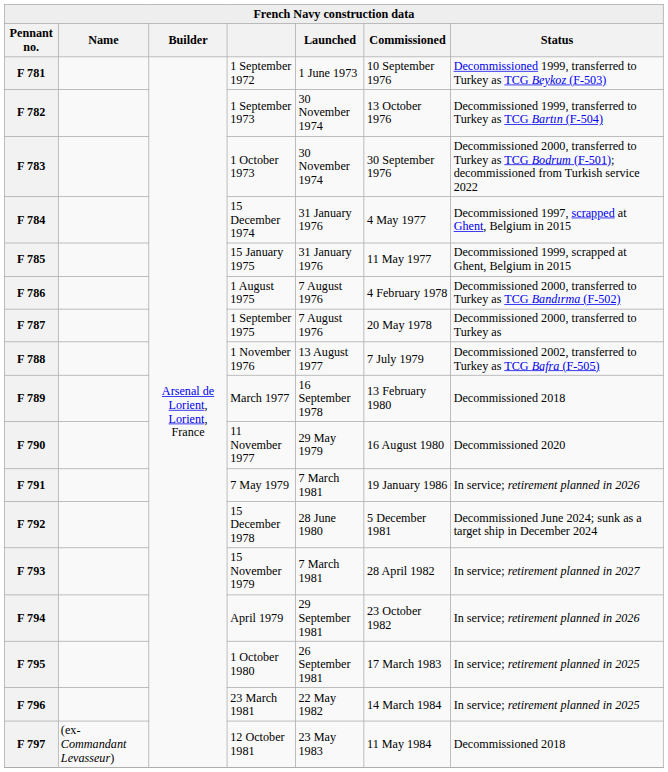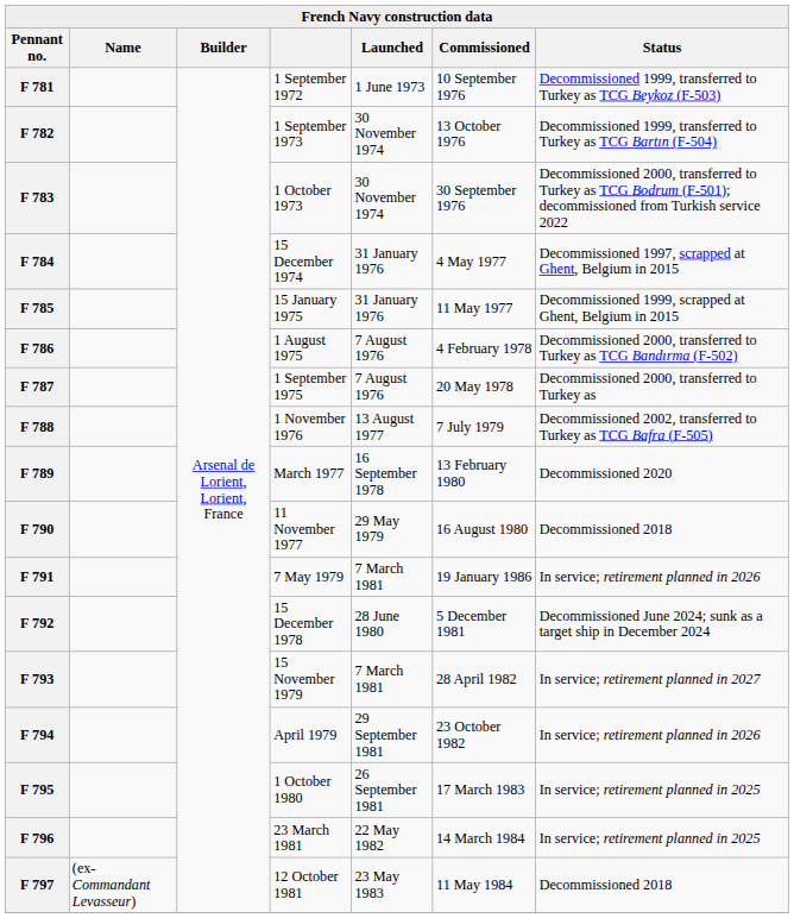 <table class="wikitable plainrowheaders">
 <tr>
 <th colspan="7" style="background:#eee;" align="center">French Navy construction data</th>
 </tr>
 <tr>
 <th scope="col">Pennant no.</th>
 <th scope="col">Name</th>
 <th scope="col">Builder</th>
 <th scope="col"></th>
 <th scope="col">Launched</th>
 <th scope="col">Commissioned</th>
 <th scope="col">Status</th>
 </tr>
 <tr>
 <th scope="row">F 781</th>
 <td></td>
 <td rowspan=17 align=center><a href='#'>Arsenal de Lorient</a>, <a href='#'>Lorient</a>, France</td>
 <td>1 September 1972</td>
 <td>1 June 1973</td>
 <td>10 September 1976</td>
 <td><a href='#'>Decommissioned</a> 1999, transferred to Turkey as <a href='#'>TCG <em>Beykoz</em> (F-503)</a></td>
 </tr>
 <tr>
 <th scope="row">F 782</th>
 <td></td>
 <td>1 September 1973</td>
 <td>30 November 1974</td>
 <td>13 October 1976</td>
 <td>Decommissioned 1999, transferred to Turkey as <a href='#'>TCG <em>Bartın</em> (F-504)</a></td>
 </tr>
 <tr>
 <th scope="row">F 783</th>
 <td></td>
 <td>1 October 1973</td>
 <td>30 November 1974</td>
 <td>30 September 1976</td>
 <td>Decommissioned 2000, transferred to Turkey as <a href='#'>TCG <em>Bodrum</em> (F-501)</a>; decommissioned from Turkish service 2022</td>
 </tr>
 <tr>
 <th scope="row">F 784</th>
 <td></td>
 <td>15 December 1974</td>
 <td>31 January 1976</td>
 <td>4 May 1977</td>
 <td>Decommissioned 1997, <a href='#'>scrapped</a> at <a href='#'>Ghent</a>, Belgium in 2015</td>
 </tr>
 <tr>
 <th scope="row">F 785</th>
 <td></td>
 <td>15 January 1975</td>
 <td>31 January 1976</td>
 <td>11 May 1977</td>
 <td>Decommissioned 1999, scrapped at Ghent, Belgium in 2015</td>
 </tr>
 <tr>
 <th scope="row">F 786</th>
 <td></td>
 <td>1 August 1975</td>
 <td>7 August 1976</td>
 <td>4 February 1978</td>
 <td>Decommissioned 2000, transferred to Turkey as <a href='#'>TCG <em>Bandırma</em> (F-502)</a></td>
 </tr>
 <tr>
 <th scope="row">F 787</th>
 <td></td>
 <td>1 September 1975</td>
 <td>7 August 1976</td>
 <td>20 May 1978</td>
 <td>Decommissioned 2000, transferred to Turkey as </td>
 </tr>
 <tr>
 <th scope="row">F 788</th>
 <td></td>
 <td>1 November 1976</td>
 <td>13 August 1977</td>
 <td>7 July 1979</td>
 <td>Decommissioned 2002, transferred to Turkey as <a href='#'>TCG <em>Bafra</em> (F-505)</a></td>
 </tr>
 <tr>
 <th scope="row">F 789</th>
 <td></td>
 <td>March 1977</td>
 <td>16 September 1978</td>
 <td>13 February 1980</td>
-<td>Decommissioned 2018</td>
+<td>Decommissioned 2020</td>
 </tr>
 <tr>
 <th scope="row">F 790</th>
 <td></td>
 <td>11 November 1977</td>
 <td>29 May 1979</td>
 <td>16 August 1980</td>
-<td>Decommissioned 2020</td>
+<td>Decommissioned 2018</td>
 </tr>
 <tr>
 <th scope="row">F 791</th>
 <td></td>
 <td>7 May 1979</td>
 <td>7 March 1981</td>
 <td>19 January 1986</td>
 <td>In service; <em>retirement planned in 2026</em></td>
 </tr>
 <tr>
 <th scope="row">F 792</th>
 <td></td>
 <td>15 December 1978</td>
 <td>28 June 1980</td>
 <td>5 December 1981</td>
 <td>Decommissioned June 2024; sunk as a target ship in December 2024</td>
 </tr>
 <tr>
 <th scope="row">F 793</th>
 <td></td>
 <td>15 November 1979</td>
 <td>7 March 1981</td>
 <td>28 April 1982</td>
 <td>In service; <em>retirement planned in 2027</em></td>
 </tr>
 <tr>
 <th scope="row">F 794</th>
 <td></td>
 <td>April 1979</td>
 <td>29 September 1981</td>
 <td>23 October 1982</td>
 <td>In service; <em>retirement planned in 2026</em></td>
 </tr>
 <tr>
 <th scope="row">F 795</th>
 <td></td>
 <td>1 October 1980</td>
 <td>26 September 1981</td>
 <td>17 March 1983</td>
 <td>In service; <em>retirement planned in 2025</em></td>
 </tr>
 <tr>
 <th scope="row">F 796</th>
 <td></td>
 <td>23 March 1981</td>
 <td>22 May 1982</td>
 <td>14 March 1984</td>
 <td>In service; <em>retirement planned in 2025</em></td>
 </tr>
 <tr>
 <th scope="row">F 797</th>
 <td> (ex-<em>Commandant Levasseur</em>)</td>
 <td>12 October 1981</td>
 <td>23 May 1983</td>
 <td>11 May 1984</td>
 <td>Decommissioned 2018</td>
 </tr>
 <tr>
 </tr>
 </table>
